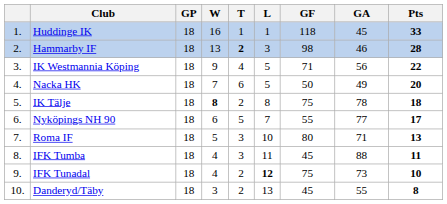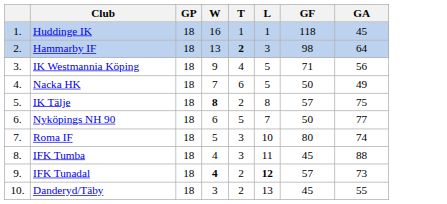 <table class="wikitable">
 <tr>
 <th width="30"></th>
 <th width="200">Club</th>
 <th width="30">GP</th>
 <th width="30">W</th>
 <th width="30">T</th>
 <th width="30">L</th>
 <th width="70">GF</th>
 <th width="70">GA</th>
-<th width="70">Pts</th>
 </tr>
 <tr bgcolor="#BCD2EE" align="center">
 <td>1.</td>
 <td align="left"><a href='#'>Huddinge IK</a></td>
 <td>18</td>
 <td>16</td>
 <td>1</td>
 <td>1</td>
 <td>118</td>
 <td>45</td>
-<td><strong>33</strong></td>
 </tr>
 <tr bgcolor="#BCD2EE" align="center">
 <td>2.</td>
 <td align="left"><a href='#'>Hammarby IF</a></td>
 <td>18</td>
 <td>13</td>
 <td><strong>2</strong></td>
 <td>3</td>
 <td>98</td>
-<td>46</td>
-<td><strong>28</strong></td>
+<td>64</td>
 </tr>
 <tr bgcolor="#FFFFFF" align="center">
 <td>3.</td>
 <td align="left"><a href='#'>IK Westmannia Köping</a></td>
 <td>18</td>
 <td>9</td>
 <td>4</td>
 <td>5</td>
 <td>71</td>
 <td>56</td>
-<td><strong>22</strong></td>
 </tr>
 <tr bgcolor="#FFFFFF" align="center">
 <td>4.</td>
 <td align="left"><a href='#'>Nacka HK</a></td>
 <td>18</td>
 <td>7</td>
 <td>6</td>
 <td>5</td>
 <td>50</td>
 <td>49</td>
-<td><strong>20</strong></td>
 </tr>
 <tr bgcolor="#FFFFFF" align="center">
 <td>5.</td>
 <td align="left"><a href='#'>IK Tälje</a></td>
 <td>18</td>
 <td><strong>8</strong></td>
 <td>2</td>
 <td>8</td>
+<td>57</td>
 <td>75</td>
-<td>78</td>
-<td><strong>18</strong></td>
 </tr>
 <tr bgcolor="#FFFFFF" align="center">
 <td>6.</td>
 <td align="left"><a href='#'>Nyköpings NH 90</a></td>
 <td>18</td>
 <td>6</td>
 <td>5</td>
 <td>7</td>
-<td>55</td>
+<td>50</td>
 <td>77</td>
-<td><strong>17</strong></td>
 </tr>
 <tr bgcolor="#FFFFFF" align="center">
 <td>7.</td>
 <td align="left"><a href='#'>Roma IF</a></td>
 <td>18</td>
 <td>5</td>
 <td>3</td>
 <td>10</td>
 <td>80</td>
-<td>71</td>
-<td><strong>13</strong></td>
+<td>74</td>
 </tr>
 <tr bgcolor="#FFFFFF" align="center">
 <td>8.</td>
 <td align="left"><a href='#'>IFK Tumba</a></td>
 <td>18</td>
 <td>4</td>
 <td>3</td>
 <td>11</td>
 <td>45</td>
 <td>88</td>
-<td><strong>11</strong></td>
 </tr>
 <tr bgcolor="#FFFFFF" align="center">
 <td>9.</td>
 <td align="left"><a href='#'>IFK Tunadal</a></td>
 <td>18</td>
-<td>4</td>
+<td><strong>4</strong></td>
 <td>2</td>
 <td><strong>12</strong></td>
-<td>75</td>
+<td>57</td>
 <td>73</td>
-<td><strong>10</strong></td>
 </tr>
 <tr bgcolor="#FFFFFF" align="center">
 <td>10.</td>
 <td align="left"><a href='#'>Danderyd/Täby</a></td>
 <td>18</td>
 <td>3</td>
 <td>2</td>
 <td>13</td>
 <td>45</td>
 <td>55</td>
-<td><strong>8</strong></td>
 </tr>
 </table>
